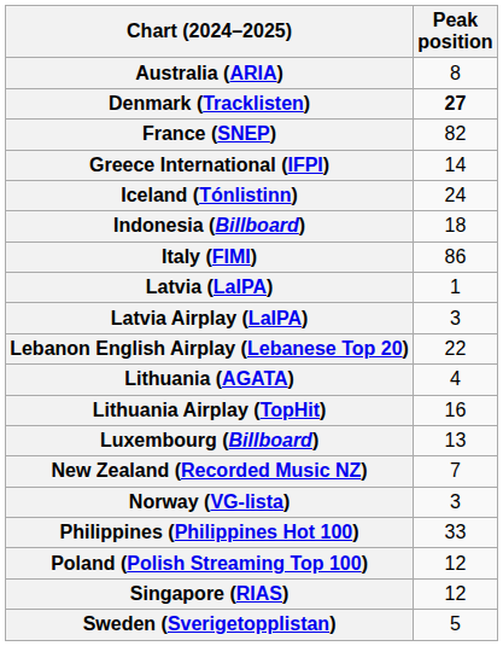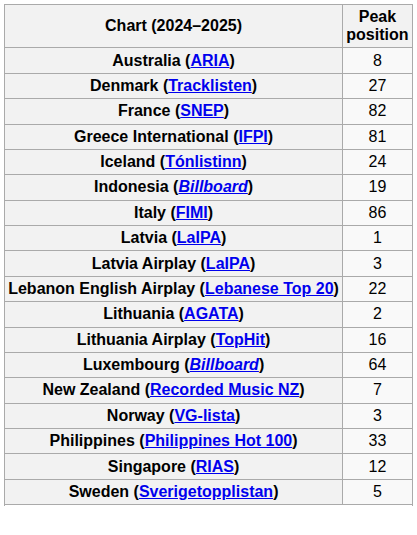 <table class="wikitable sortable plainrowheaders" style="text-align:center">
 <tr>
 <th scope="col">Chart (2024–2025)</th>
 <th scope="col">Peak<br>position</th>
 </tr>
 <tr>
 <th scope="row">Australia (<a href='#'>ARIA</a>)</th>
 <td>8</td>
 </tr>
 <tr>
 </tr>
 <tr>
 </tr>
 <tr>
 </tr>
 <tr>
 </tr>
 <tr>
 </tr>
 <tr>
 <th scope="row">Denmark (<a href='#'>Tracklisten</a>)</th>
-<td><strong>27</strong></td>
+<td>27</td>
 </tr>
 <tr>
 </tr>
 <tr>
 <th scope="row">France (<a href='#'>SNEP</a>)</th>
 <td>82</td>
 </tr>
 <tr>
 </tr>
 <tr>
 </tr>
 <tr>
 <th scope="row">Greece International (<a href='#'>IFPI</a>)</th>
-<td>14</td>
+<td>81</td>
 </tr>
 <tr>
 </tr>
 <tr>
 <th scope="row">Iceland (<a href='#'>Tónlistinn</a>)</th>
 <td>24</td>
 </tr>
 <tr>
 <th scope="row">Indonesia (<em><a href='#'>Billboard</a></em>)</th>
-<td>18</td>
+<td>19</td>
 </tr>
 <tr>
 </tr>
 <tr>
 <th scope="row">Italy (<a href='#'>FIMI</a>)</th>
 <td>86</td>
 </tr>
 <tr>
 <th scope="row">Latvia (<a href='#'>LaIPA</a>)</th>
 <td>1</td>
 </tr>
 <tr>
 <th scope="row">Latvia Airplay (<a href='#'>LaIPA</a>)</th>
 <td>3</td>
 </tr>
 <tr>
 <th scope="row">Lebanon English Airplay (<a href='#'>Lebanese Top 20</a>)</th>
 <td>22</td>
 </tr>
 <tr>
 <th scope="row">Lithuania (<a href='#'>AGATA</a>)</th>
-<td>4</td>
+<td>2</td>
 </tr>
 <tr>
 <th scope="row">Lithuania Airplay (<a href='#'>TopHit</a>)</th>
 <td>16</td>
 </tr>
 <tr>
 <th scope="row">Luxembourg (<em><a href='#'>Billboard</a></em>)</th>
-<td>13</td>
+<td>64</td>
 </tr>
 <tr>
 </tr>
 <tr>
 </tr>
 <tr>
 <th scope="row">New Zealand (<a href='#'>Recorded Music NZ</a>)</th>
 <td>7</td>
 </tr>
 <tr>
 <th scope="row">Norway (<a href='#'>VG-lista</a>)</th>
 <td>3</td>
 </tr>
 <tr>
 <th scope="row">Philippines (<a href='#'>Philippines Hot 100</a>)</th>
 <td>33</td>
-</tr>
-<tr>
-<th scope="row">Poland (<a href='#'>Polish Streaming Top 100</a>)</th>
-<td>12</td>
 </tr>
 <tr>
 </tr>
 <tr>
 <th scope="row">Singapore (<a href='#'>RIAS</a>)</th>
 <td>12</td>
 </tr>
 <tr>
 </tr>
 <tr>
 <th scope="row">Sweden (<a href='#'>Sverigetopplistan</a>)</th>
 <td>5</td>
 </tr>
 <tr>
 </tr>
 <tr>
 </tr>
 <tr>
 </tr>
 <tr>
 </tr>
 <tr>
 </tr>
 <tr>
 </tr>
 <tr>
 </tr>
 </table>
